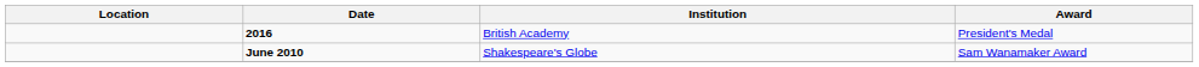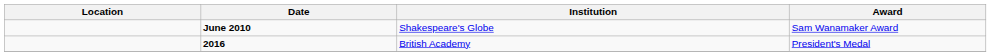 <table class="wikitable" style="width:100%;">
 <tr>
 <th style="width:20%;">Location</th>
 <th style="width:20%;">Date</th>
 <th style="width:40%;">Institution</th>
 <th style="width:20%;">Award</th>
 </tr>
 <tr>
 <td></td>
+<td><strong>June 2010</strong></td>
+<td><a href='#'>Shakespeare's Globe</a></td>
+<td><a href='#'>Sam Wanamaker Award</a></td>
+</tr>
+<tr>
+<td></td>
 <td><strong>2016</strong></td>
 <td><a href='#'>British Academy</a></td>
 <td><a href='#'>President's Medal</a></td>
 </tr>
 <tr>
-<td></td>
-<td><strong>June 2010</strong></td>
-<td><a href='#'>Shakespeare's Globe</a></td>
-<td><a href='#'>Sam Wanamaker Award</a></td>
-</tr>
-<tr>
 </tr>
 </table>
